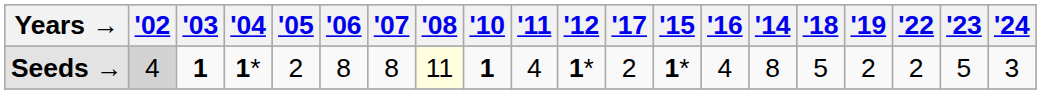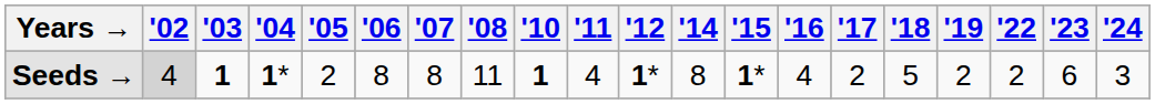 <table class="wikitable">
 <tr>
 <th>Years →</th>
 <th><a href='#'>'02</a></th>
 <th><a href='#'>'03</a></th>
 <th><a href='#'>'04</a></th>
 <th><a href='#'>'05</a></th>
 <th><a href='#'>'06</a></th>
 <th><a href='#'>'07</a></th>
 <th><a href='#'>'08</a></th>
 <th><a href='#'>'10</a></th>
 <th><a href='#'>'11</a></th>
 <th><a href='#'>'12</a></th>
-<th><a href='#'>'17</a></th>
+<th><a href='#'>'14</a></th>
 <th><a href='#'>'15</a></th>
 <th><a href='#'>'16</a></th>
-<th><a href='#'>'14</a></th>
+<th><a href='#'>'17</a></th>
 <th><a href='#'>'18</a></th>
 <th><a href='#'>'19</a></th>
 <th><a href='#'>'22</a></th>
 <th><a href='#'>'23</a></th>
 <th><a href='#'>'24</a></th>
 </tr>
 <tr align=center>
 <td style="text-align:left; background:#e3e3e3;"><strong>Seeds →</strong></td>
 <td style="background: lightgrey;">4</td>
 <td><strong>1</strong></td>
 <td><strong>1</strong>*</td>
 <td>2</td>
 <td>8</td>
 <td>8</td>
-<td style="background: lightyellow;">11</td>
+<td>11</td>
 <td><strong>1</strong></td>
 <td>4</td>
 <td><strong>1</strong>*</td>
-<td>2</td>
+<td>8</td>
 <td><strong>1</strong>*</td>
 <td>4</td>
-<td>8</td>
+<td>2</td>
 <td>5</td>
 <td>2</td>
 <td>2</td>
-<td>5</td>
+<td>6</td>
 <td>3</td>
 </tr>
 </table>
